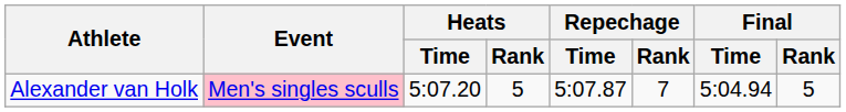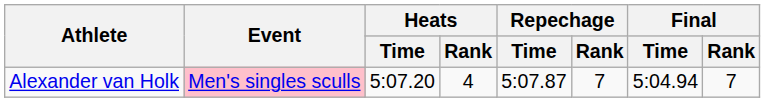 <table class=wikitable style="font-size:90%; text-align:center">
 <tr>
 <th rowspan=2>Athlete</th>
 <th rowspan=2>Event</th>
 <th colspan=2>Heats</th>
 <th colspan=2>Repechage</th>
 <th colspan=2>Final</th>
 </tr>
 <tr>
 <th>Time</th>
 <th>Rank</th>
 <th>Time</th>
 <th>Rank</th>
 <th>Time</th>
 <th>Rank</th>
 </tr>
 <tr>
 <td align=left><a href='#'>Alexander van Holk</a></td>
 <td align=left style="background: pink;"><a href='#'>Men's singles sculls</a></td>
 <td>5:07.20</td>
-<td>5</td>
+<td>4</td>
 <td>5:07.87</td>
 <td>7</td>
 <td>5:04.94</td>
-<td>5</td>
+<td>7</td>
 </tr>
 </table>
